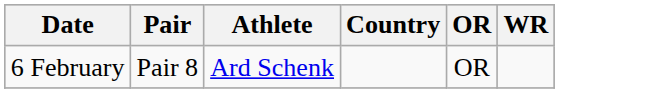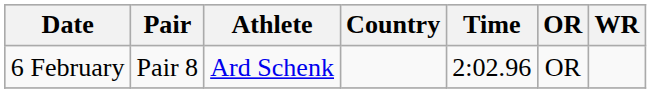 <table class="wikitable" style="text-align:center">
 <tr>
 <th>Date</th>
 <th>Pair</th>
 <th>Athlete</th>
 <th>Country</th>
+<th>Time</th>
 <th>OR</th>
 <th>WR</th>
 </tr>
 <tr>
 <td>6 February</td>
 <td>Pair 8</td>
 <td><a href='#'>Ard Schenk</a></td>
 <td></td>
+<td>2:02.96</td>
 <td>OR</td>
 <td></td>
 </tr>
 </table>
